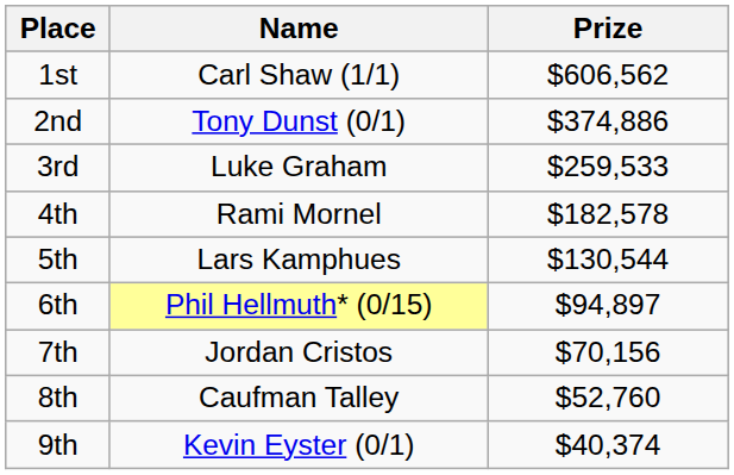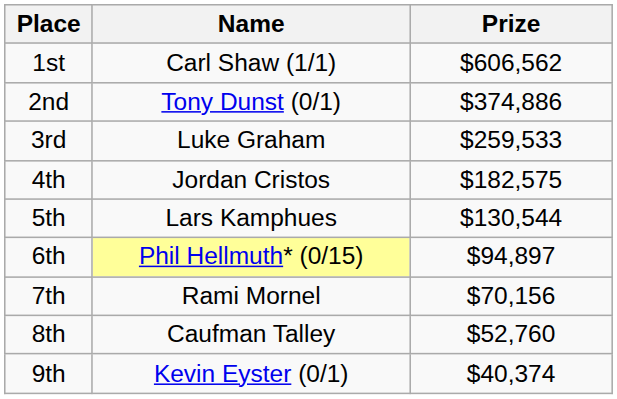 <table class="wikitable">
 <tr>
 <th width="50">Place</th>
 <th width="200">Name</th>
 <th width="125">Prize</th>
 </tr>
 <tr>
 <td align = "center">1st</td>
 <td align = "center">Carl Shaw (1/1)</td>
 <td align = "center">$606,562</td>
 </tr>
 <tr>
 <td align = "center">2nd</td>
 <td align = "center"><a href='#'>Tony Dunst</a> (0/1)</td>
 <td align = "center">$374,886</td>
 </tr>
 <tr>
 <td align = "center">3rd</td>
 <td align = "center">Luke Graham</td>
 <td align = "center">$259,533</td>
 </tr>
 <tr>
 <td align = "center">4th</td>
-<td align = "center">Rami Mornel</td>
-<td align = "center">$182,578</td>
+<td align = "center">Jordan Cristos</td>
+<td align = "center">$182,575</td>
 </tr>
 <tr>
 <td align = "center">5th</td>
 <td align = "center">Lars Kamphues</td>
 <td align = "center">$130,544</td>
 </tr>
 <tr>
 <td align = "center">6th</td>
 <td align = "center" bgcolor="#FFFF99"><a href='#'>Phil Hellmuth</a>* (0/15)</td>
 <td align = "center">$94,897</td>
 </tr>
 <tr>
 <td align = "center">7th</td>
-<td align = "center">Jordan Cristos</td>
+<td align = "center">Rami Mornel</td>
 <td align = "center">$70,156</td>
 </tr>
 <tr>
 <td align = "center">8th</td>
 <td align = "center">Caufman Talley</td>
 <td align = "center">$52,760</td>
 </tr>
 <tr>
 <td align = "center">9th</td>
 <td align = "center"><a href='#'>Kevin Eyster</a> (0/1)</td>
 <td align = "center">$40,374</td>
 </tr>
 </table>
